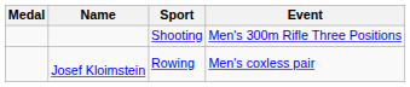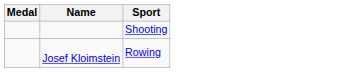 <table class="wikitable sortable">
 <tr>
 <th>Medal</th>
 <th>Name</th>
 <th>Sport</th>
-<th>Event</th>
 </tr>
 <tr>
 <td></td>
 <td></td>
 <td><a href='#'>Shooting</a></td>
-<td><a href='#'>Men's 300m Rifle Three Positions</a></td>
 </tr>
 <tr>
 <td></td>
 <td> <br><a href='#'>Josef Kloimstein</a></td>
 <td><a href='#'>Rowing</a></td>
-<td><a href='#'>Men's coxless pair</a></td>
 </tr>
 </table>
